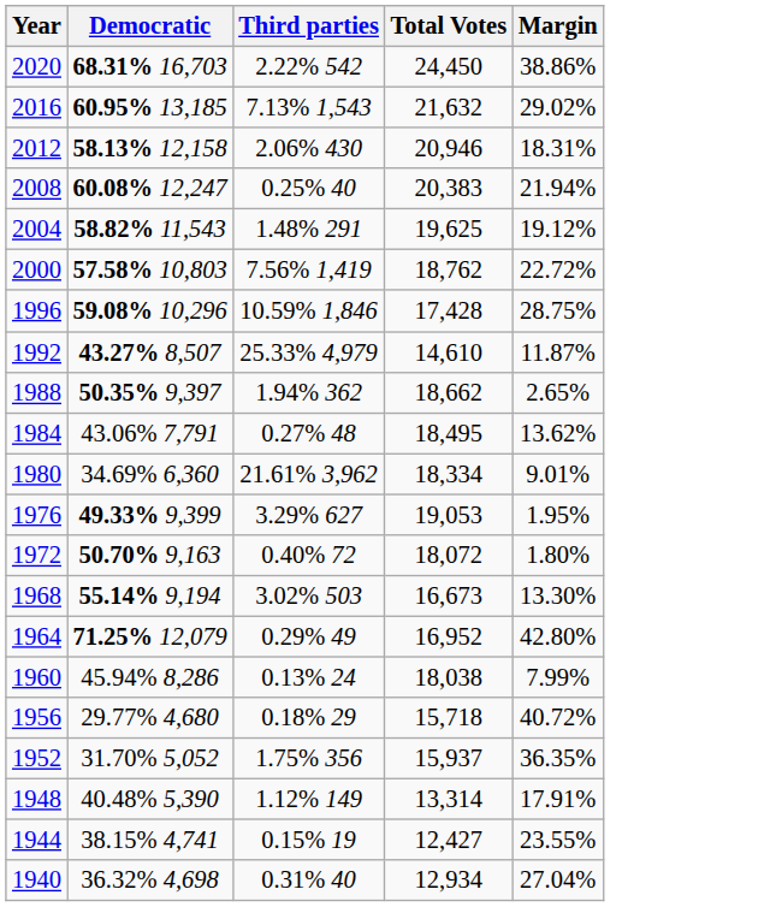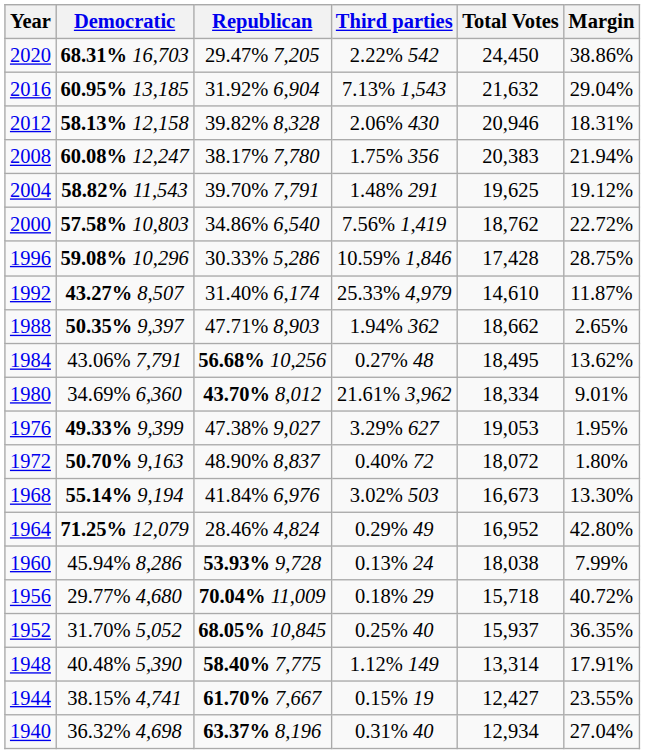 <table class="wikitable mw-collapsible" style="float:center; margin:1em; font-size:95%;">
 <tr style="background:lightgrey;">
 <th>Year</th>
 <th><a href='#'>Democratic</a></th>
+<th><a href='#'>Republican</a></th>
 <th><a href='#'>Third parties</a></th>
 <th>Total Votes</th>
 <th>Margin</th>
 </tr>
 <tr>
 <td align="center" ><a href='#'>2020</a></td>
 <td align="center" ><strong>68.31%</strong> <em>16,703</em></td>
+<td align="center" >29.47% <em>7,205</em></td>
 <td align="center" >2.22% <em>542</em></td>
 <td align="center" >24,450</td>
 <td align="center" >38.86%</td>
 </tr>
 <tr>
 <td align="center" ><a href='#'>2016</a></td>
 <td align="center" ><strong>60.95%</strong> <em>13,185</em></td>
+<td align="center" >31.92% <em>6,904</em></td>
 <td align="center" >7.13% <em>1,543</em></td>
 <td align="center" >21,632</td>
-<td align="center" >29.02%</td>
+<td align="center" >29.04%</td>
 </tr>
 <tr>
 <td align="center" ><a href='#'>2012</a></td>
 <td align="center" ><strong>58.13%</strong> <em>12,158</em></td>
+<td align="center" >39.82% <em>8,328</em></td>
 <td align="center" >2.06% <em>430</em></td>
 <td align="center" >20,946</td>
 <td align="center" >18.31%</td>
 </tr>
 <tr>
 <td align="center" ><a href='#'>2008</a></td>
 <td align="center" ><strong>60.08%</strong> <em>12,247</em></td>
-<td align="center" >0.25% <em>40</em></td>
+<td align="center" >38.17% <em>7,780</em></td>
+<td align="center" >1.75% <em>356</em></td>
 <td align="center" >20,383</td>
 <td align="center" >21.94%</td>
 </tr>
 <tr>
 <td align="center" ><a href='#'>2004</a></td>
 <td align="center" ><strong>58.82%</strong> <em>11,543</em></td>
+<td align="center" >39.70% <em>7,791</em></td>
 <td align="center" >1.48% <em>291</em></td>
 <td align="center" >19,625</td>
 <td align="center" >19.12%</td>
 </tr>
 <tr>
 <td align="center" ><a href='#'>2000</a></td>
 <td align="center" ><strong>57.58%</strong> <em>10,803</em></td>
+<td align="center" >34.86% <em>6,540</em></td>
 <td align="center" >7.56% <em>1,419</em></td>
 <td align="center" >18,762</td>
 <td align="center" >22.72%</td>
 </tr>
 <tr>
 <td align="center" ><a href='#'>1996</a></td>
 <td align="center" ><strong>59.08%</strong> <em>10,296</em></td>
+<td align="center" >30.33% <em>5,286</em></td>
 <td align="center" >10.59% <em>1,846</em></td>
 <td align="center" >17,428</td>
 <td align="center" >28.75%</td>
 </tr>
 <tr>
 <td align="center" ><a href='#'>1992</a></td>
 <td align="center" ><strong>43.27%</strong> <em>8,507</em></td>
+<td align="center" >31.40% <em>6,174</em></td>
 <td align="center" >25.33% <em>4,979</em></td>
 <td align="center" >14,610</td>
 <td align="center" >11.87%</td>
 </tr>
 <tr>
 <td align="center" ><a href='#'>1988</a></td>
 <td align="center" ><strong>50.35%</strong> <em>9,397</em></td>
+<td align="center" >47.71% <em>8,903</em></td>
 <td align="center" >1.94% <em>362</em></td>
 <td align="center" >18,662</td>
 <td align="center" >2.65%</td>
 </tr>
 <tr>
 <td align="center" ><a href='#'>1984</a></td>
 <td align="center" >43.06% <em>7,791</em></td>
+<td align="center" ><strong>56.68%</strong> <em>10,256</em></td>
 <td align="center" >0.27% <em>48</em></td>
 <td align="center" >18,495</td>
 <td align="center" >13.62%</td>
 </tr>
 <tr>
 <td align="center" ><a href='#'>1980</a></td>
 <td align="center" >34.69% <em>6,360</em></td>
+<td align="center" ><strong>43.70%</strong> <em>8,012</em></td>
 <td align="center" >21.61% <em>3,962</em></td>
 <td align="center" >18,334</td>
 <td align="center" >9.01%</td>
 </tr>
 <tr>
 <td align="center" ><a href='#'>1976</a></td>
 <td align="center" ><strong>49.33%</strong> <em>9,399</em></td>
+<td align="center" >47.38% <em>9,027</em></td>
 <td align="center" >3.29% <em>627</em></td>
 <td align="center" >19,053</td>
 <td align="center" >1.95%</td>
 </tr>
 <tr>
 <td align="center" ><a href='#'>1972</a></td>
 <td align="center" ><strong>50.70%</strong> <em>9,163</em></td>
+<td align="center" >48.90% <em>8,837</em></td>
 <td align="center" >0.40% <em>72</em></td>
 <td align="center" >18,072</td>
 <td align="center" >1.80%</td>
 </tr>
 <tr>
 <td align="center" ><a href='#'>1968</a></td>
 <td align="center" ><strong>55.14%</strong> <em>9,194</em></td>
+<td align="center" >41.84% <em>6,976</em></td>
 <td align="center" >3.02% <em>503</em></td>
 <td align="center" >16,673</td>
 <td align="center" >13.30%</td>
 </tr>
 <tr>
 <td align="center" ><a href='#'>1964</a></td>
 <td align="center" ><strong>71.25%</strong> <em>12,079</em></td>
+<td align="center" >28.46% <em>4,824</em></td>
 <td align="center" >0.29% <em>49</em></td>
 <td align="center" >16,952</td>
 <td align="center" >42.80%</td>
 </tr>
 <tr>
 <td align="center" ><a href='#'>1960</a></td>
 <td align="center" >45.94% <em>8,286</em></td>
+<td align="center" ><strong>53.93%</strong> <em>9,728</em></td>
 <td align="center" >0.13% <em>24</em></td>
 <td align="center" >18,038</td>
 <td align="center" >7.99%</td>
 </tr>
 <tr>
 <td align="center" ><a href='#'>1956</a></td>
 <td align="center" >29.77% <em>4,680</em></td>
+<td align="center" ><strong>70.04%</strong> <em>11,009</em></td>
 <td align="center" >0.18% <em>29</em></td>
 <td align="center" >15,718</td>
 <td align="center" >40.72%</td>
 </tr>
 <tr>
 <td align="center" ><a href='#'>1952</a></td>
 <td align="center" >31.70% <em>5,052</em></td>
-<td align="center" >1.75% <em>356</em></td>
+<td align="center" ><strong>68.05%</strong> <em>10,845</em></td>
+<td align="center" >0.25% <em>40</em></td>
 <td align="center" >15,937</td>
 <td align="center" >36.35%</td>
 </tr>
 <tr>
 <td align="center" ><a href='#'>1948</a></td>
 <td align="center" >40.48% <em>5,390</em></td>
+<td align="center" ><strong>58.40%</strong> <em>7,775</em></td>
 <td align="center" >1.12% <em>149</em></td>
 <td align="center" >13,314</td>
 <td align="center" >17.91%</td>
 </tr>
 <tr>
 <td align="center" ><a href='#'>1944</a></td>
 <td align="center" >38.15% <em>4,741</em></td>
+<td align="center" ><strong>61.70%</strong> <em>7,667</em></td>
 <td align="center" >0.15% <em>19</em></td>
 <td align="center" >12,427</td>
 <td align="center" >23.55%</td>
 </tr>
 <tr>
 <td align="center" ><a href='#'>1940</a></td>
 <td align="center" >36.32% <em>4,698</em></td>
+<td align="center" ><strong>63.37%</strong> <em>8,196</em></td>
 <td align="center" >0.31% <em>40</em></td>
 <td align="center" >12,934</td>
 <td align="center" >27.04%</td>
 </tr>
 </table>
